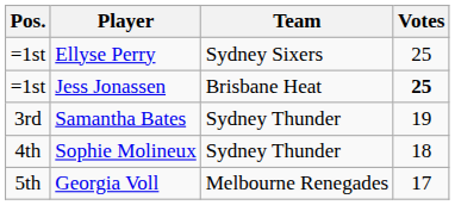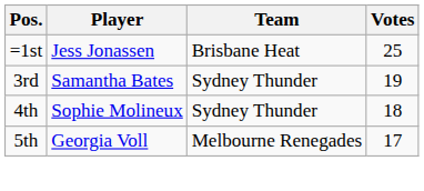 <table class="wikitable">
 <tr>
 <th>Pos.</th>
 <th>Player</th>
 <th>Team</th>
 <th>Votes</th>
 </tr>
 <tr>
 <td align=center>=1st</td>
-<td><a href='#'>Ellyse Perry</a></td>
-<td>Sydney Sixers</td>
-<td align=center>25</td>
-</tr>
-<tr>
-<td align=center>=1st</td>
 <td><a href='#'>Jess Jonassen</a></td>
 <td>Brisbane Heat</td>
-<td align=center><strong>25</strong></td>
+<td align=center>25</td>
 </tr>
 <tr>
 <td align=center>3rd</td>
 <td><a href='#'>Samantha Bates</a></td>
 <td>Sydney Thunder</td>
 <td align=center>19</td>
 </tr>
 <tr>
 <td align=center>4th</td>
 <td><a href='#'>Sophie Molineux</a></td>
 <td>Sydney Thunder</td>
 <td align=center>18</td>
 </tr>
 <tr>
 <td align=center>5th</td>
 <td><a href='#'>Georgia Voll</a></td>
 <td>Melbourne Renegades</td>
 <td align=center>17</td>
 </tr>
 </table>
